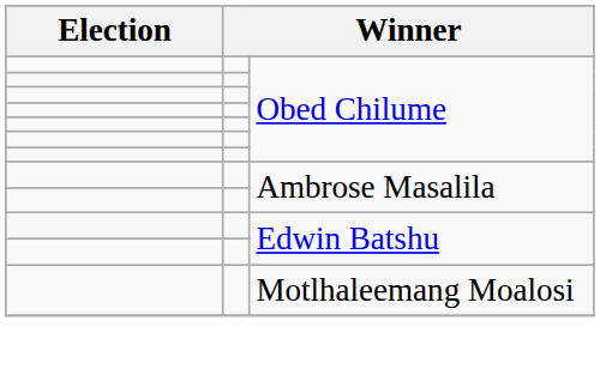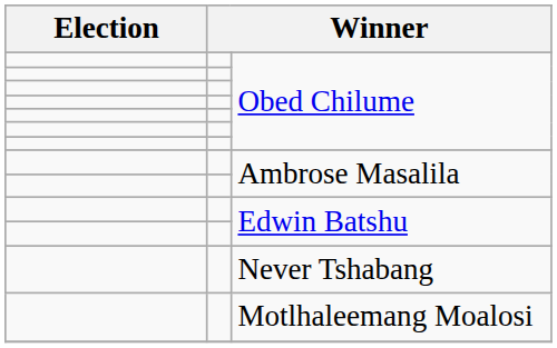 <table class=wikitable>
 <tr>
 <th width=100>Election</th>
 <th width=175 colspan=2>Winner</th>
 </tr>
 <tr>
 <td></td>
 <td bgcolor=></td>
 <td rowspan=7><a href='#'>Obed Chilume</a></td>
 </tr>
 <tr>
 <td></td>
 <td width=5 bgcolor=></td>
 </tr>
 <tr>
 <td></td>
 <td width=5 bgcolor=></td>
 </tr>
 <tr>
 <td></td>
 <td width=5 bgcolor=></td>
 </tr>
 <tr>
 <td></td>
 <td width=5 bgcolor=></td>
 </tr>
 <tr>
 <td></td>
 <td bgcolor=></td>
 </tr>
 <tr>
 <td></td>
 <td bgcolor=></td>
 </tr>
 <tr>
 <td></td>
 <td bgcolor=></td>
 <td rowspan=2>Ambrose Masalila</td>
 </tr>
 <tr>
 <td></td>
 <td width=5 bgcolor=></td>
 </tr>
 <tr>
 <td></td>
 <td bgcolor=></td>
 <td rowspan=2><a href='#'>Edwin Batshu</a></td>
 </tr>
 <tr>
 <td></td>
 <td bgcolor=></td>
 </tr>
 <tr>
 <td></td>
 <td bgcolor=></td>
+<td>Never Tshabang</td>
+</tr>
+<tr>
+<td></td>
+<td bgcolor=></td>
 <td>Motlhaleemang Moalosi</td>
 </tr>
 <tr>
 </tr>
 </table>
